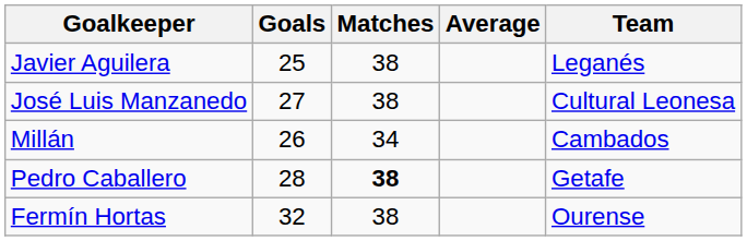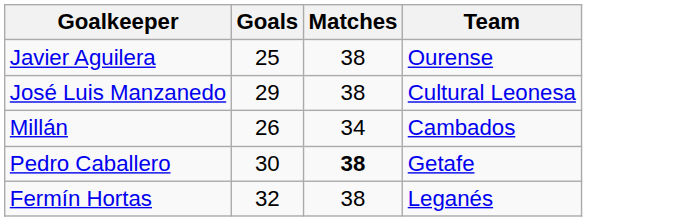 <table class="wikitable sortable">
 <tr>
 <th>Goalkeeper</th>
 <th>Goals</th>
 <th>Matches</th>
-<th>Average</th>
 <th>Team</th>
 </tr>
 <tr>
 <td> <a href='#'>Javier Aguilera</a></td>
 <td style="text-align:center;">25</td>
 <td style="text-align:center;">38</td>
-<td style="text-align:center;"></td>
-<td><a href='#'>Leganés</a></td>
+<td><a href='#'>Ourense</a></td>
 </tr>
 <tr>
 <td> <a href='#'>José Luis Manzanedo</a></td>
-<td style="text-align:center;">27</td>
+<td style="text-align:center;">29</td>
 <td style="text-align:center;">38</td>
-<td style="text-align:center;"></td>
 <td><a href='#'>Cultural Leonesa</a></td>
 </tr>
 <tr>
 <td> <a href='#'>Millán</a></td>
 <td style="text-align:center;">26</td>
 <td style="text-align:center;">34</td>
-<td style="text-align:center;"></td>
 <td><a href='#'>Cambados</a></td>
 </tr>
 <tr>
 <td> <a href='#'>Pedro Caballero</a></td>
-<td style="text-align:center;">28</td>
+<td style="text-align:center;">30</td>
 <td style="text-align:center;"><strong>38</strong></td>
-<td style="text-align:center;"></td>
 <td><a href='#'>Getafe</a></td>
 </tr>
 <tr>
 <td> <a href='#'>Fermín Hortas</a></td>
 <td style="text-align:center;">32</td>
 <td style="text-align:center;">38</td>
-<td style="text-align:center;"></td>
-<td><a href='#'>Ourense</a></td>
+<td><a href='#'>Leganés</a></td>
 </tr>
 </table>
